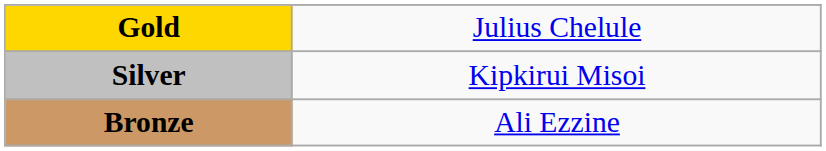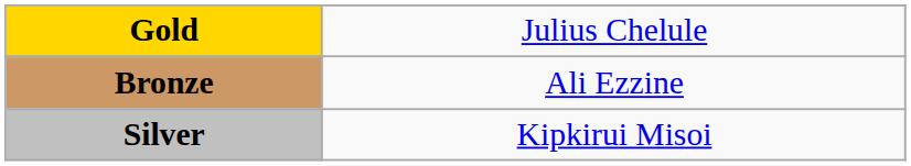 <table class="wikitable" style="text-align:center; " width="35%">
 <tr>
 <td bgcolor="gold"><strong>Gold</strong></td>
 <td><a href='#'>Julius Chelule</a><br>  <small><em></em></small></td>
 </tr>
 <tr>
+<td bgcolor="CC9966"><strong>Bronze</strong></td>
+<td><a href='#'>Ali Ezzine</a><br>  <small><em></em></small></td>
+</tr>
+<tr>
 <td bgcolor="silver"><strong>Silver</strong></td>
 <td><a href='#'>Kipkirui Misoi</a><br>  <small><em></em></small></td>
 </tr>
-<tr>
-<td bgcolor="CC9966"><strong>Bronze</strong></td>
-<td><a href='#'>Ali Ezzine</a><br>  <small><em></em></small></td>
-</tr>
 </table>
